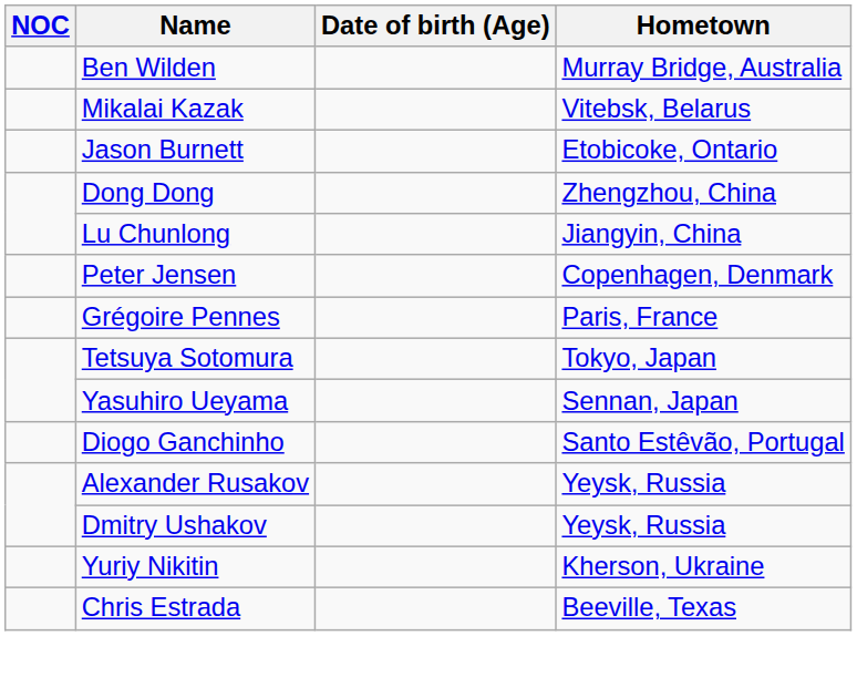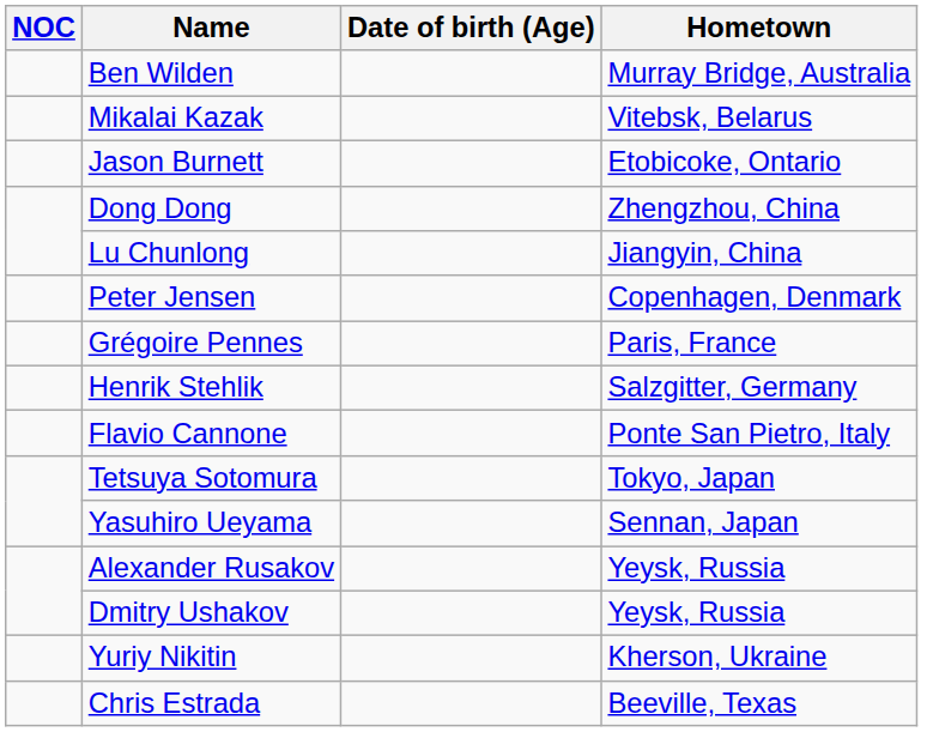 <table class="wikitable sortable">
 <tr>
 <th><a href='#'>NOC</a></th>
 <th>Name</th>
 <th>Date of birth (Age)</th>
 <th>Hometown</th>
 </tr>
 <tr>
 <td></td>
 <td><a href='#'>Ben Wilden</a></td>
 <td></td>
 <td><a href='#'>Murray Bridge, Australia</a></td>
 </tr>
 <tr>
 <td></td>
 <td><a href='#'>Mikalai Kazak</a></td>
 <td></td>
 <td><a href='#'>Vitebsk, Belarus</a></td>
 </tr>
 <tr>
 <td></td>
 <td><a href='#'>Jason Burnett</a></td>
 <td></td>
 <td><a href='#'>Etobicoke, Ontario</a></td>
 </tr>
 <tr>
 <td rowspan="2"></td>
 <td><a href='#'>Dong Dong</a></td>
 <td></td>
 <td><a href='#'>Zhengzhou, China</a></td>
 </tr>
 <tr>
 <td><a href='#'>Lu Chunlong</a></td>
 <td></td>
 <td><a href='#'>Jiangyin, China</a></td>
 </tr>
 <tr>
 <td></td>
 <td><a href='#'>Peter Jensen</a></td>
 <td></td>
 <td><a href='#'>Copenhagen, Denmark</a></td>
 </tr>
 <tr>
 <td></td>
 <td><a href='#'>Grégoire Pennes</a></td>
 <td></td>
 <td><a href='#'>Paris, France</a></td>
 </tr>
 <tr>
+<td></td>
+<td><a href='#'>Henrik Stehlik</a></td>
+<td></td>
+<td><a href='#'>Salzgitter, Germany</a></td>
+</tr>
+<tr>
+<td></td>
+<td><a href='#'>Flavio Cannone</a></td>
+<td></td>
+<td><a href='#'>Ponte San Pietro, Italy</a></td>
+</tr>
+<tr>
 <td rowspan="2"></td>
 <td><a href='#'>Tetsuya Sotomura</a></td>
 <td></td>
 <td><a href='#'>Tokyo, Japan</a></td>
 </tr>
 <tr>
 <td><a href='#'>Yasuhiro Ueyama</a></td>
 <td></td>
 <td><a href='#'>Sennan, Japan</a></td>
-</tr>
-<tr>
-<td></td>
-<td><a href='#'>Diogo Ganchinho</a></td>
-<td></td>
-<td><a href='#'>Santo Estêvão, Portugal</a></td>
 </tr>
 <tr>
 <td rowspan="2"></td>
 <td><a href='#'>Alexander Rusakov</a></td>
 <td></td>
 <td><a href='#'>Yeysk, Russia</a></td>
 </tr>
 <tr>
 <td><a href='#'>Dmitry Ushakov</a></td>
 <td></td>
 <td><a href='#'>Yeysk, Russia</a></td>
 </tr>
 <tr>
 <td></td>
 <td><a href='#'>Yuriy Nikitin</a></td>
 <td></td>
 <td><a href='#'>Kherson, Ukraine</a></td>
 </tr>
 <tr>
 <td></td>
 <td><a href='#'>Chris Estrada</a></td>
 <td></td>
 <td><a href='#'>Beeville, Texas</a></td>
 </tr>
 </table>
